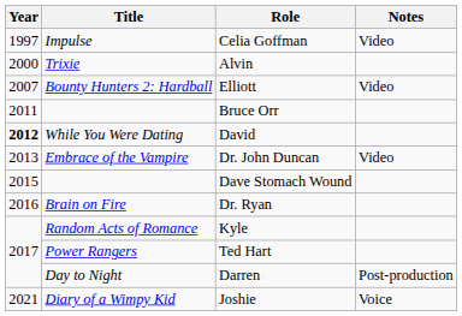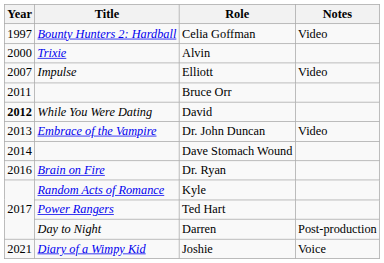 <table class="wikitable sortable">
 <tr>
 <th>Year</th>
 <th>Title</th>
 <th>Role</th>
 <th class="unsortable">Notes</th>
 </tr>
 <tr>
 <td>1997</td>
-<td><em>Impulse</em></td>
+<td><em><a href='#'>Bounty Hunters 2: Hardball</a></em></td>
 <td>Celia Goffman</td>
 <td>Video</td>
 </tr>
 <tr>
 <td>2000</td>
 <td><em><a href='#'>Trixie</a></em></td>
 <td>Alvin</td>
 <td></td>
 </tr>
 <tr>
 <td>2007</td>
-<td><em><a href='#'>Bounty Hunters 2: Hardball</a></em></td>
+<td><em>Impulse</em></td>
 <td>Elliott</td>
 <td>Video</td>
 </tr>
 <tr>
 <td>2011</td>
 <td><em></em></td>
 <td>Bruce Orr</td>
 <td></td>
 </tr>
 <tr>
 <td><strong>2012</strong></td>
 <td><em>While You Were Dating</em></td>
 <td>David</td>
 <td></td>
 </tr>
 <tr>
 <td>2013</td>
 <td><em><a href='#'>Embrace of the Vampire</a></em></td>
 <td>Dr. John Duncan</td>
 <td>Video</td>
 </tr>
 <tr>
-<td>2015</td>
+<td>2014</td>
 <td><em></em></td>
 <td>Dave Stomach Wound</td>
 <td></td>
 </tr>
 <tr>
 <td>2016</td>
 <td><em><a href='#'>Brain on Fire</a></em></td>
 <td>Dr. Ryan</td>
 <td></td>
 </tr>
 <tr>
 <td rowspan="3">2017</td>
 <td><em><a href='#'>Random Acts of Romance</a></em></td>
 <td>Kyle</td>
 <td></td>
 </tr>
 <tr>
 <td><em><a href='#'>Power Rangers</a></em></td>
 <td>Ted Hart</td>
 <td></td>
 </tr>
 <tr>
 <td><em>Day to Night</em></td>
 <td>Darren</td>
 <td>Post-production</td>
 </tr>
 <tr>
 <td>2021</td>
 <td><a href='#'><em>Diary of a Wimpy Kid</em></a></td>
 <td>Joshie</td>
 <td>Voice</td>
 </tr>
 </table>
